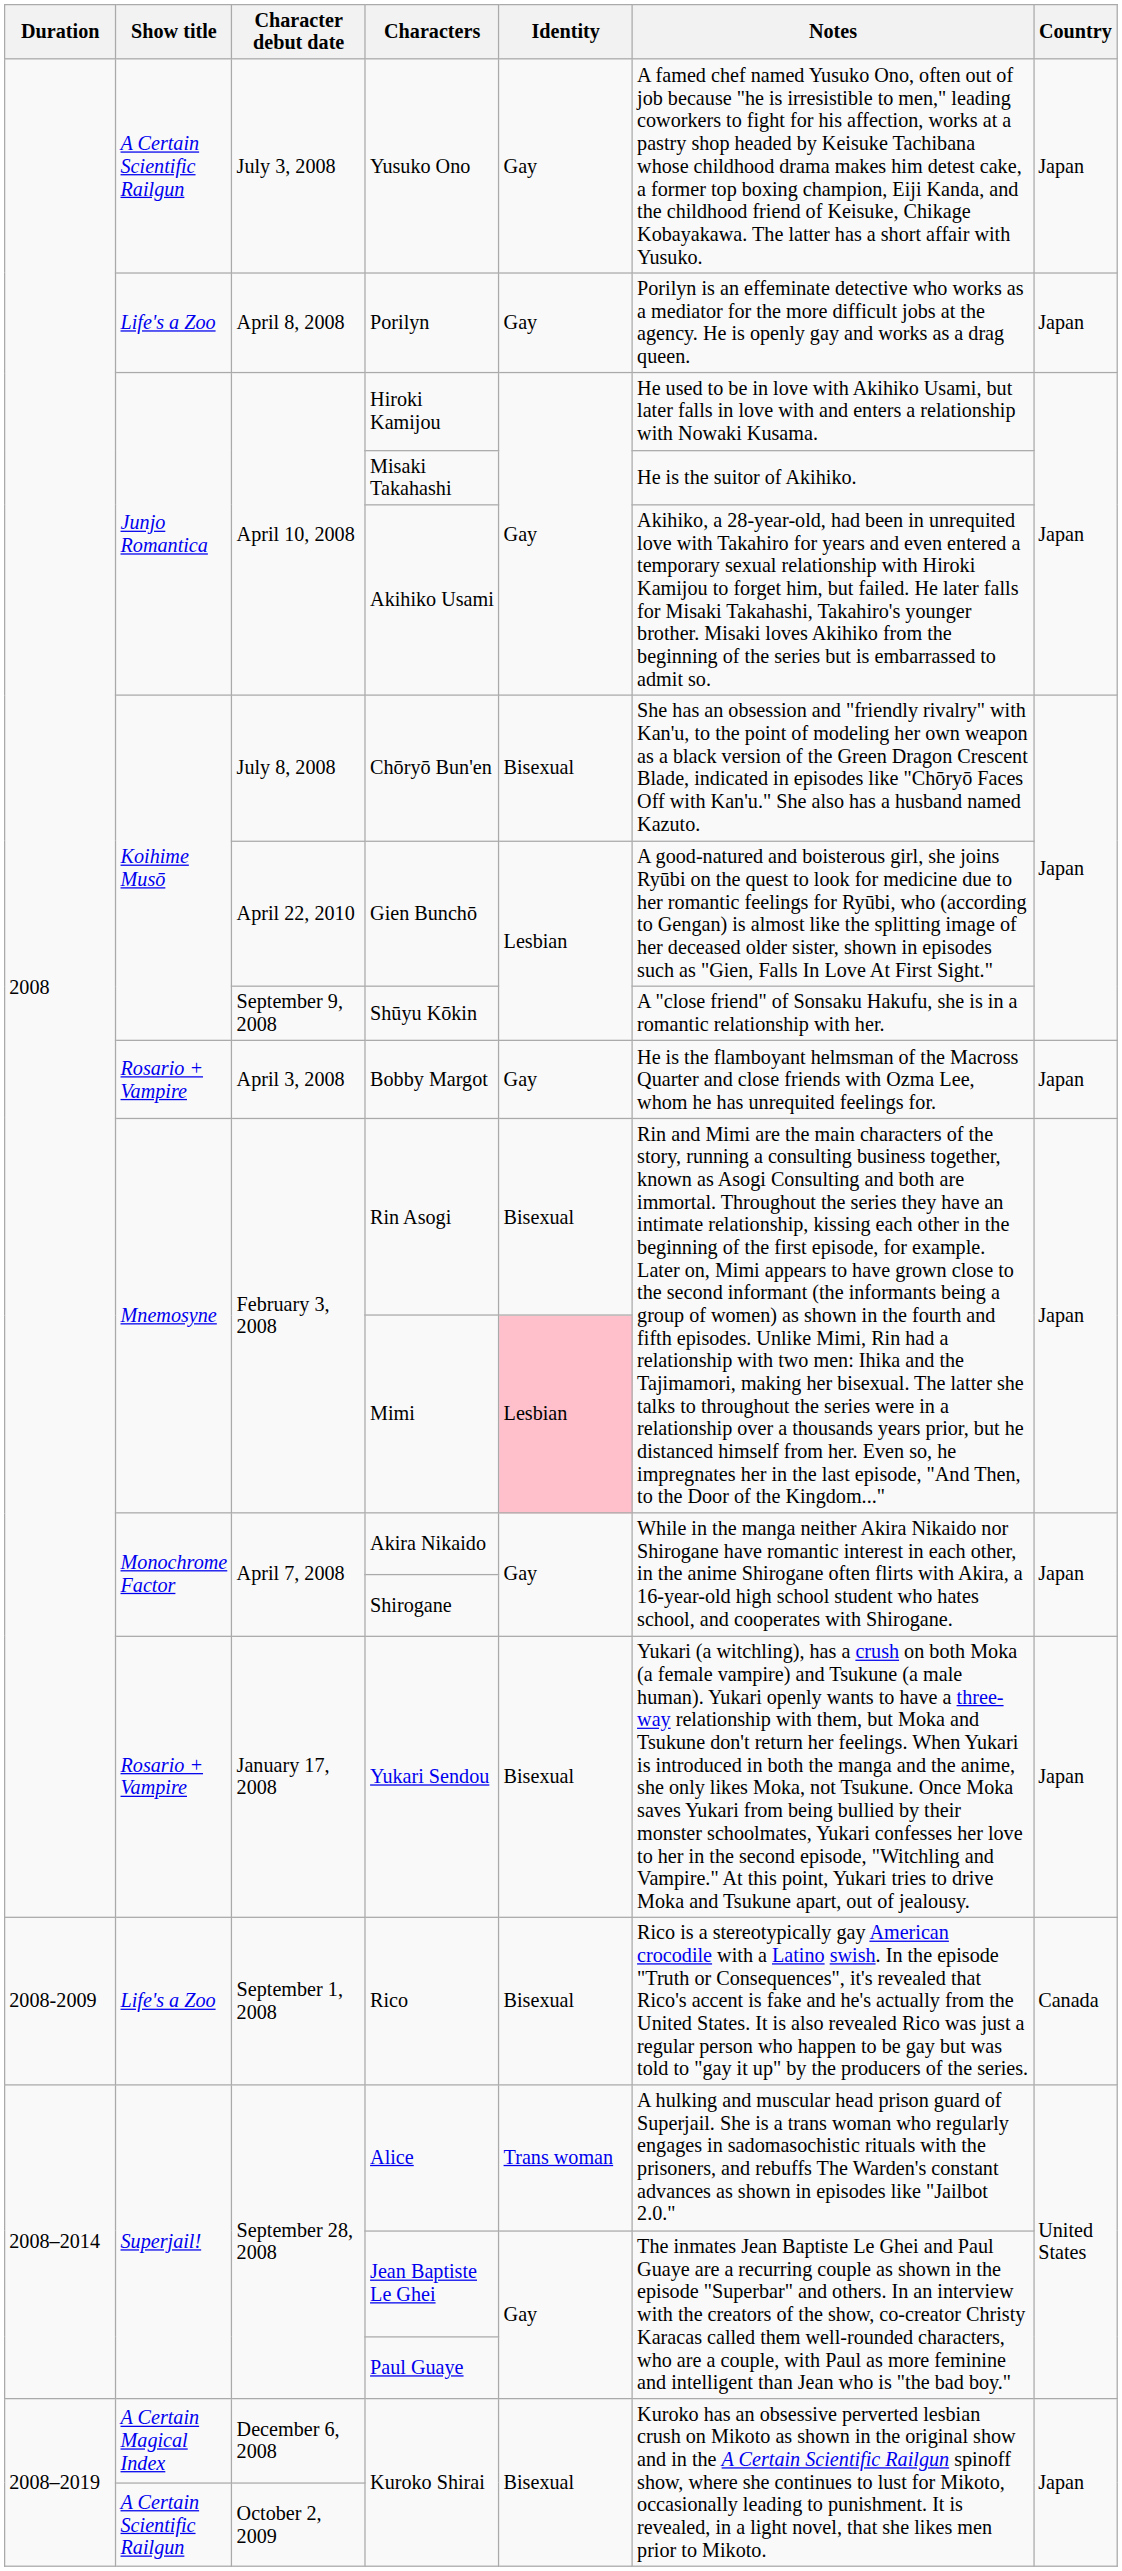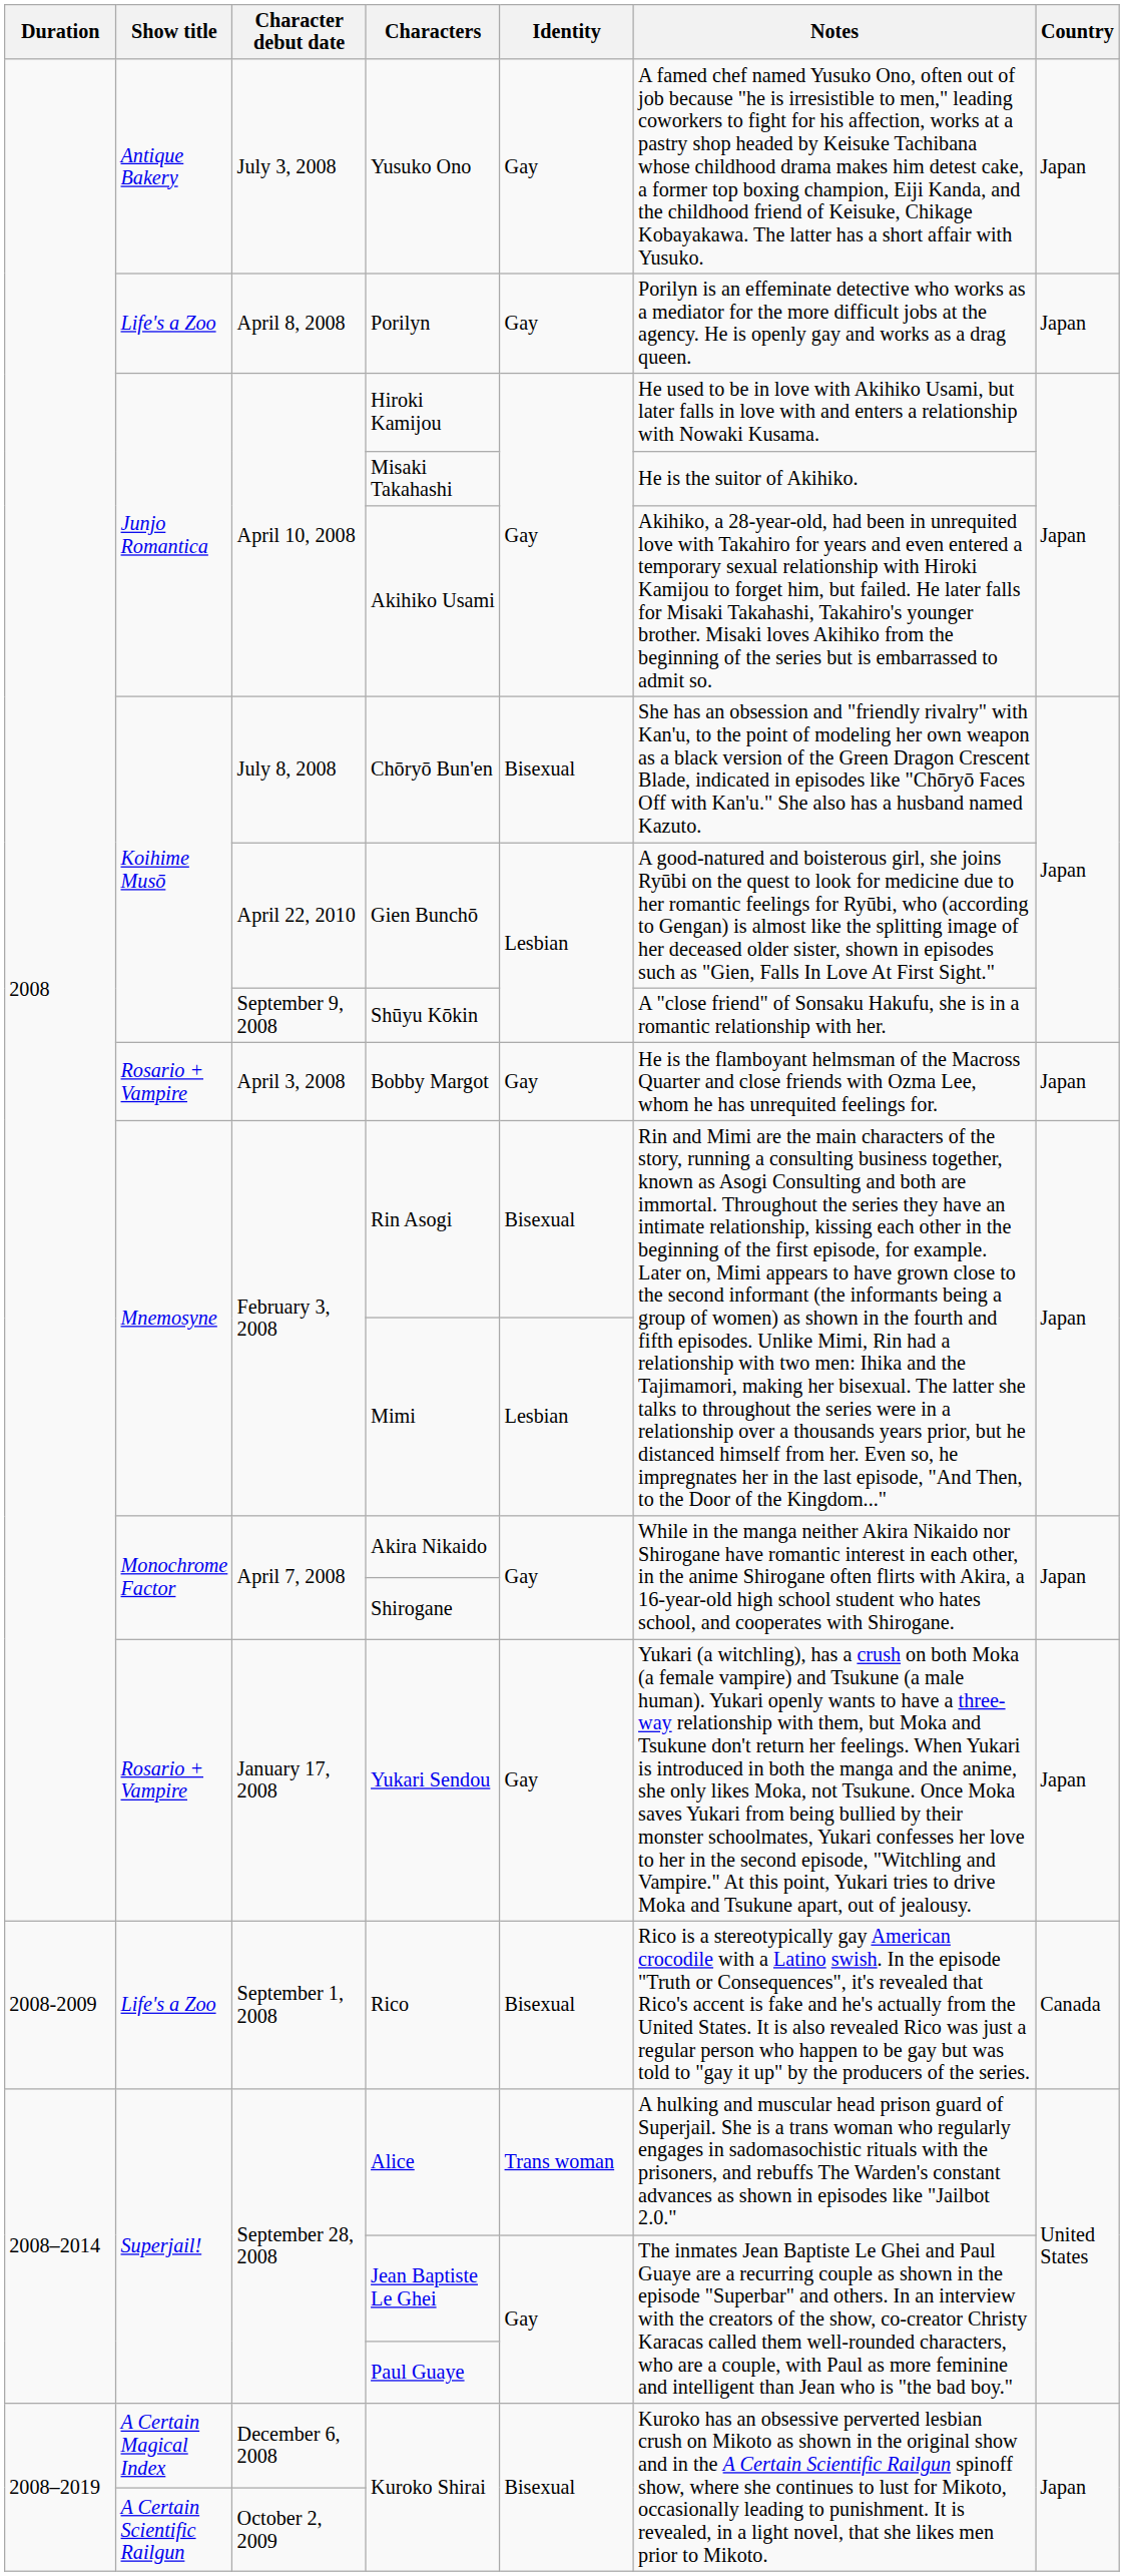 <table class="wikitable sortable" style="width: 100%">
 <tr>
 <th scope="col" style="width:10%;">Duration</th>
 <th scope="col" style="width:10%;">Show title</th>
 <th scope="col" style="width:12%;">Character debut date</th>
 <th scope="col" style="width:12%;">Characters</th>
 <th scope="col" style="width:12%;">Identity</th>
 <th>Notes</th>
 <th>Country</th>
 </tr>
 <tr>
 <td rowspan="14">2008</td>
-<td><em><a href='#'>A Certain Scientific Railgun</a></em></td>
+<td><em><a href='#'>Antique Bakery</a></em></td>
 <td>July 3, 2008</td>
 <td>Yusuko Ono</td>
 <td>Gay</td>
 <td>A famed chef named Yusuko Ono, often out of job because "he is irresistible to men," leading coworkers to fight for his affection, works at a pastry shop headed by Keisuke Tachibana whose childhood drama makes him detest cake, a former top boxing champion, Eiji Kanda, and the childhood friend of Keisuke, Chikage Kobayakawa. The latter has a short affair with Yusuko.</td>
 <td>Japan</td>
 </tr>
 <tr>
 <td><em><a href='#'>Life's a Zoo</a></em></td>
 <td>April 8, 2008</td>
 <td>Porilyn</td>
 <td>Gay</td>
 <td>Porilyn is an effeminate detective who works as a mediator for the more difficult jobs at the agency. He is openly gay and works as a drag queen.</td>
 <td>Japan</td>
 </tr>
 <tr>
 <td rowspan="3"><em><a href='#'>Junjo Romantica</a></em></td>
 <td rowspan="3">April 10, 2008</td>
 <td>Hiroki Kamijou</td>
 <td rowspan="3">Gay</td>
 <td>He used to be in love with Akihiko Usami, but later falls in love with and enters a relationship with Nowaki Kusama.</td>
 <td rowspan="3">Japan</td>
 </tr>
 <tr>
 <td>Misaki Takahashi</td>
 <td>He is the suitor of Akihiko.</td>
 </tr>
 <tr>
 <td>Akihiko Usami</td>
 <td>Akihiko, a 28-year-old, had been in unrequited love with Takahiro for years and even entered a temporary sexual relationship with Hiroki Kamijou to forget him, but failed. He later falls for Misaki Takahashi, Takahiro's younger brother. Misaki loves Akihiko from the beginning of the series but is embarrassed to admit so.</td>
 </tr>
 <tr>
 <td rowspan="3"><em><a href='#'>Koihime Musō</a></em></td>
 <td>July 8, 2008</td>
 <td>Chōryō Bun'en</td>
 <td>Bisexual</td>
 <td>She has an obsession and "friendly rivalry" with Kan'u, to the point of modeling her own weapon as a black version of the Green Dragon Crescent Blade, indicated in episodes like "Chōryō Faces Off with Kan'u." She also has a husband named Kazuto.</td>
 <td rowspan="3">Japan</td>
 </tr>
 <tr>
 <td>April 22, 2010</td>
 <td>Gien Bunchō</td>
 <td rowspan="2">Lesbian</td>
 <td>A good-natured and boisterous girl, she joins Ryūbi on the quest to look for medicine due to her romantic feelings for Ryūbi, who (according to Gengan) is almost like the splitting image of her deceased older sister, shown in episodes such as "Gien, Falls In Love At First Sight."</td>
 </tr>
 <tr>
 <td>September 9, 2008</td>
 <td>Shūyu Kōkin</td>
 <td>A "close friend" of Sonsaku Hakufu, she is in a romantic relationship with her.</td>
 </tr>
 <tr>
 <td><em><a href='#'>Rosario + Vampire</a></em></td>
 <td>April 3, 2008</td>
 <td>Bobby Margot</td>
 <td>Gay</td>
 <td>He is the flamboyant helmsman of the Macross Quarter and close friends with Ozma Lee, whom he has unrequited feelings for.</td>
 <td>Japan</td>
 </tr>
 <tr>
 <td rowspan="2"><em><a href='#'>Mnemosyne</a></em></td>
 <td rowspan="2">February 3, 2008</td>
 <td>Rin Asogi</td>
 <td>Bisexual</td>
 <td rowspan="2">Rin and Mimi are the main characters of the story, running a consulting business together, known as Asogi Consulting and both are immortal. Throughout the series they have an intimate relationship, kissing each other in the beginning of the first episode, for example. Later on, Mimi appears to have grown close to the second informant (the informants being a group of women) as shown in the fourth and fifth episodes. Unlike Mimi, Rin had a relationship with two men: Ihika and the Tajimamori, making her bisexual. The latter she talks to throughout the series were in a relationship over a thousands years prior, but he distanced himself from her. Even so, he impregnates her in the last episode, "And Then, to the Door of the Kingdom..."</td>
 <td rowspan="2">Japan</td>
 </tr>
 <tr>
 <td>Mimi</td>
-<td style="background: pink;">Lesbian</td>
+<td>Lesbian</td>
 </tr>
 <tr>
 <td rowspan="2"><em><a href='#'>Monochrome Factor</a></em></td>
 <td rowspan="2">April 7, 2008</td>
 <td>Akira Nikaido</td>
 <td rowspan="2">Gay</td>
 <td rowspan="2">While in the manga neither Akira Nikaido nor Shirogane have romantic interest in each other, in the anime Shirogane often flirts with Akira, a 16-year-old high school student who hates school, and cooperates with Shirogane.</td>
 <td rowspan="2">Japan</td>
 </tr>
 <tr>
 <td>Shirogane</td>
 </tr>
 <tr>
 <td><em><a href='#'>Rosario + Vampire</a></em></td>
 <td>January 17, 2008</td>
 <td><a href='#'>Yukari Sendou</a></td>
-<td>Bisexual</td>
+<td>Gay</td>
 <td>Yukari (a witchling), has a <a href='#'>crush</a> on both Moka (a female vampire) and Tsukune (a male human). Yukari openly wants to have a <a href='#'>three-way</a> relationship with them, but Moka and Tsukune don't return her feelings. When Yukari is introduced in both the manga and the anime, she only likes Moka, not Tsukune. Once Moka saves Yukari from being bullied by their monster schoolmates, Yukari confesses her love to her in the second episode, "Witchling and Vampire." At this point, Yukari tries to drive Moka and Tsukune apart, out of jealousy.</td>
 <td>Japan</td>
 </tr>
 <tr>
 <td>2008-2009</td>
 <td><em><a href='#'>Life's a Zoo</a></em></td>
 <td>September 1, 2008</td>
 <td>Rico</td>
 <td>Bisexual</td>
 <td>Rico is a stereotypically gay <a href='#'>American crocodile</a> with a <a href='#'>Latino</a> <a href='#'>swish</a>. In the episode "Truth or Consequences", it's revealed that Rico's accent is fake and he's actually from the United States. It is also revealed Rico was just a regular person who happen to be gay but was told to "gay it up" by the producers of the series.</td>
 <td>Canada</td>
 </tr>
 <tr>
 <td rowspan="3">2008–2014</td>
 <td rowspan="3"><em><a href='#'>Superjail!</a></em></td>
 <td rowspan="3">September 28, 2008</td>
 <td><a href='#'>Alice</a></td>
 <td><a href='#'>Trans woman</a></td>
 <td>A hulking and muscular head prison guard of Superjail. She is a trans woman who regularly engages in sadomasochistic rituals with the prisoners, and rebuffs The Warden's constant advances as shown in episodes like "Jailbot 2.0."</td>
 <td rowspan="3">United States</td>
 </tr>
 <tr>
 <td><a href='#'>Jean Baptiste Le Ghei</a></td>
 <td rowspan="2">Gay</td>
 <td rowspan="2">The inmates Jean Baptiste Le Ghei and Paul Guaye are a recurring couple as shown in the episode "Superbar" and others. In an interview with the creators of the show, co-creator Christy Karacas called them well-rounded characters, who are a couple, with Paul as more feminine and intelligent than Jean who is "the bad boy."</td>
 </tr>
 <tr>
 <td><a href='#'>Paul Guaye</a></td>
 </tr>
 <tr>
 <td rowspan="2">2008–2019</td>
 <td><em><a href='#'>A Certain Magical Index</a></em></td>
 <td>December 6, 2008</td>
 <td rowspan="2">Kuroko Shirai</td>
 <td rowspan="2">Bisexual</td>
 <td rowspan="2">Kuroko has an obsessive perverted lesbian crush on Mikoto as shown in the original show and in the <em><a href='#'>A Certain Scientific Railgun</a></em> spinoff show, where she continues to lust for Mikoto, occasionally leading to punishment. It is revealed, in a light novel, that she likes men prior to Mikoto.</td>
 <td rowspan="2">Japan</td>
 </tr>
 <tr>
 <td><em><a href='#'>A Certain Scientific Railgun</a></em></td>
 <td>October 2, 2009</td>
 </tr>
 </table>
